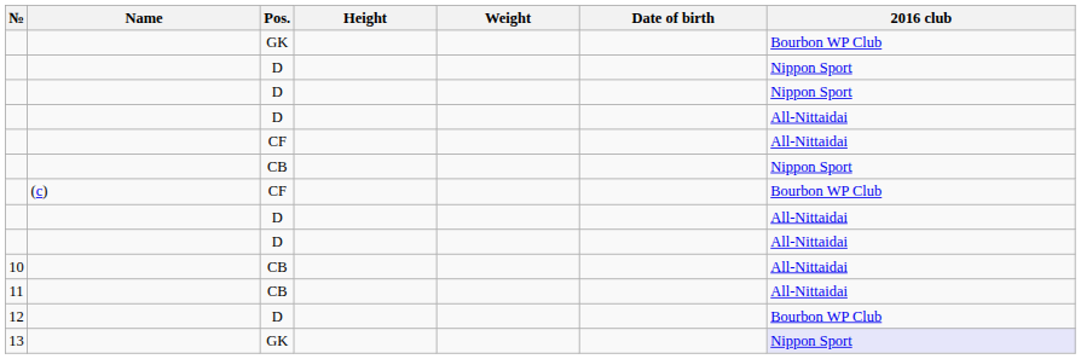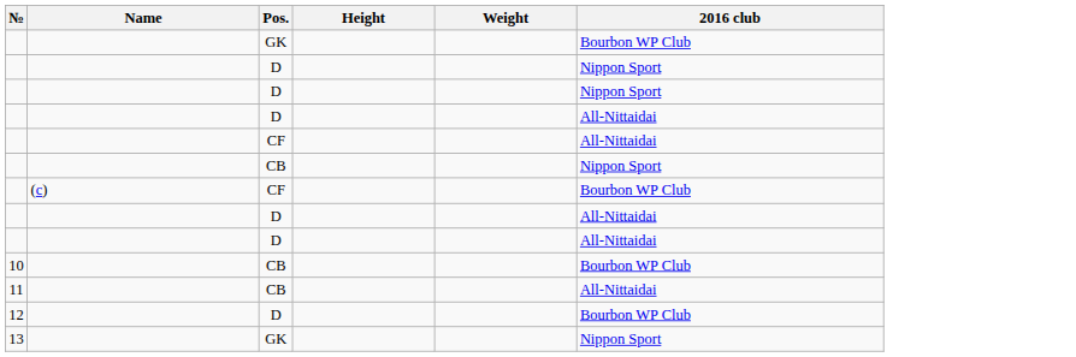 <table class="wikitable sortable" style="font-size:95%; text-align:center;">
 <tr>
 <th>№</th>
 <th style="width:15em">Name</th>
 <th>Pos.</th>
 <th style="width:9em">Height</th>
 <th style="width:9em">Weight</th>
-<th style="width:12em">Date of birth</th>
 <th style="width:20em">2016 club</th>
 </tr>
 <tr>
 <td></td>
 <td style="text-align:left;"></td>
 <td>GK</td>
 <td></td>
 <td></td>
-<td style="text-align:right;"></td>
 <td style="text-align:left;"> <a href='#'>Bourbon WP Club</a></td>
 </tr>
 <tr>
 <td></td>
 <td style="text-align:left;"></td>
 <td>D</td>
 <td></td>
 <td></td>
-<td style="text-align:right;"></td>
 <td style="text-align:left;"> <a href='#'>Nippon Sport</a></td>
 </tr>
 <tr>
 <td></td>
 <td style="text-align:left;"></td>
 <td>D</td>
 <td></td>
 <td></td>
-<td style="text-align:right;"></td>
 <td style="text-align:left;"> <a href='#'>Nippon Sport</a></td>
 </tr>
 <tr>
 <td></td>
 <td style="text-align:left;"></td>
 <td>D</td>
 <td></td>
 <td></td>
-<td style="text-align:right;"></td>
 <td style="text-align:left;"> <a href='#'>All-Nittaidai</a></td>
 </tr>
 <tr>
 <td></td>
 <td style="text-align:left;"></td>
 <td>CF</td>
 <td></td>
 <td></td>
-<td style="text-align:right;"></td>
 <td style="text-align:left;"> <a href='#'>All-Nittaidai</a></td>
 </tr>
 <tr>
 <td></td>
 <td style="text-align:left;"></td>
 <td>CB</td>
 <td></td>
 <td></td>
-<td style="text-align:right;"></td>
 <td style="text-align:left;"> <a href='#'>Nippon Sport</a></td>
 </tr>
 <tr>
 <td></td>
 <td style="text-align:left;"> (<a href='#'>c</a>)</td>
 <td>CF</td>
 <td></td>
 <td></td>
-<td style="text-align:right;"></td>
 <td style="text-align:left;"> <a href='#'>Bourbon WP Club</a></td>
 </tr>
 <tr>
 <td></td>
 <td style="text-align:left;"></td>
 <td>D</td>
 <td></td>
 <td></td>
-<td style="text-align:right;"></td>
 <td style="text-align:left;"> <a href='#'>All-Nittaidai</a></td>
 </tr>
 <tr>
 <td></td>
 <td style="text-align:left;"></td>
 <td>D</td>
 <td></td>
 <td></td>
-<td style="text-align:right;"></td>
 <td style="text-align:left;"> <a href='#'>All-Nittaidai</a></td>
 </tr>
 <tr>
 <td>10</td>
 <td style="text-align:left;"></td>
 <td>CB</td>
 <td></td>
 <td></td>
-<td style="text-align:right;"></td>
-<td style="text-align:left;"> <a href='#'>All-Nittaidai</a></td>
+<td style="text-align:left;"> <a href='#'>Bourbon WP Club</a></td>
 </tr>
 <tr>
 <td>11</td>
 <td style="text-align:left;"></td>
 <td>CB</td>
 <td></td>
 <td></td>
-<td style="text-align:right;"></td>
 <td style="text-align:left;"> <a href='#'>All-Nittaidai</a></td>
 </tr>
 <tr>
 <td>12</td>
 <td style="text-align:left;"></td>
 <td>D</td>
 <td></td>
 <td></td>
-<td style="text-align:right;"></td>
 <td style="text-align:left;"> <a href='#'>Bourbon WP Club</a></td>
 </tr>
 <tr>
 <td>13</td>
 <td style="text-align:left;"></td>
 <td>GK</td>
 <td></td>
 <td></td>
-<td style="text-align:right;"></td>
-<td style="background: lavender; text-align:left;"> <a href='#'>Nippon Sport</a></td>
+<td style="text-align:left;"> <a href='#'>Nippon Sport</a></td>
 </tr>
 </table>
